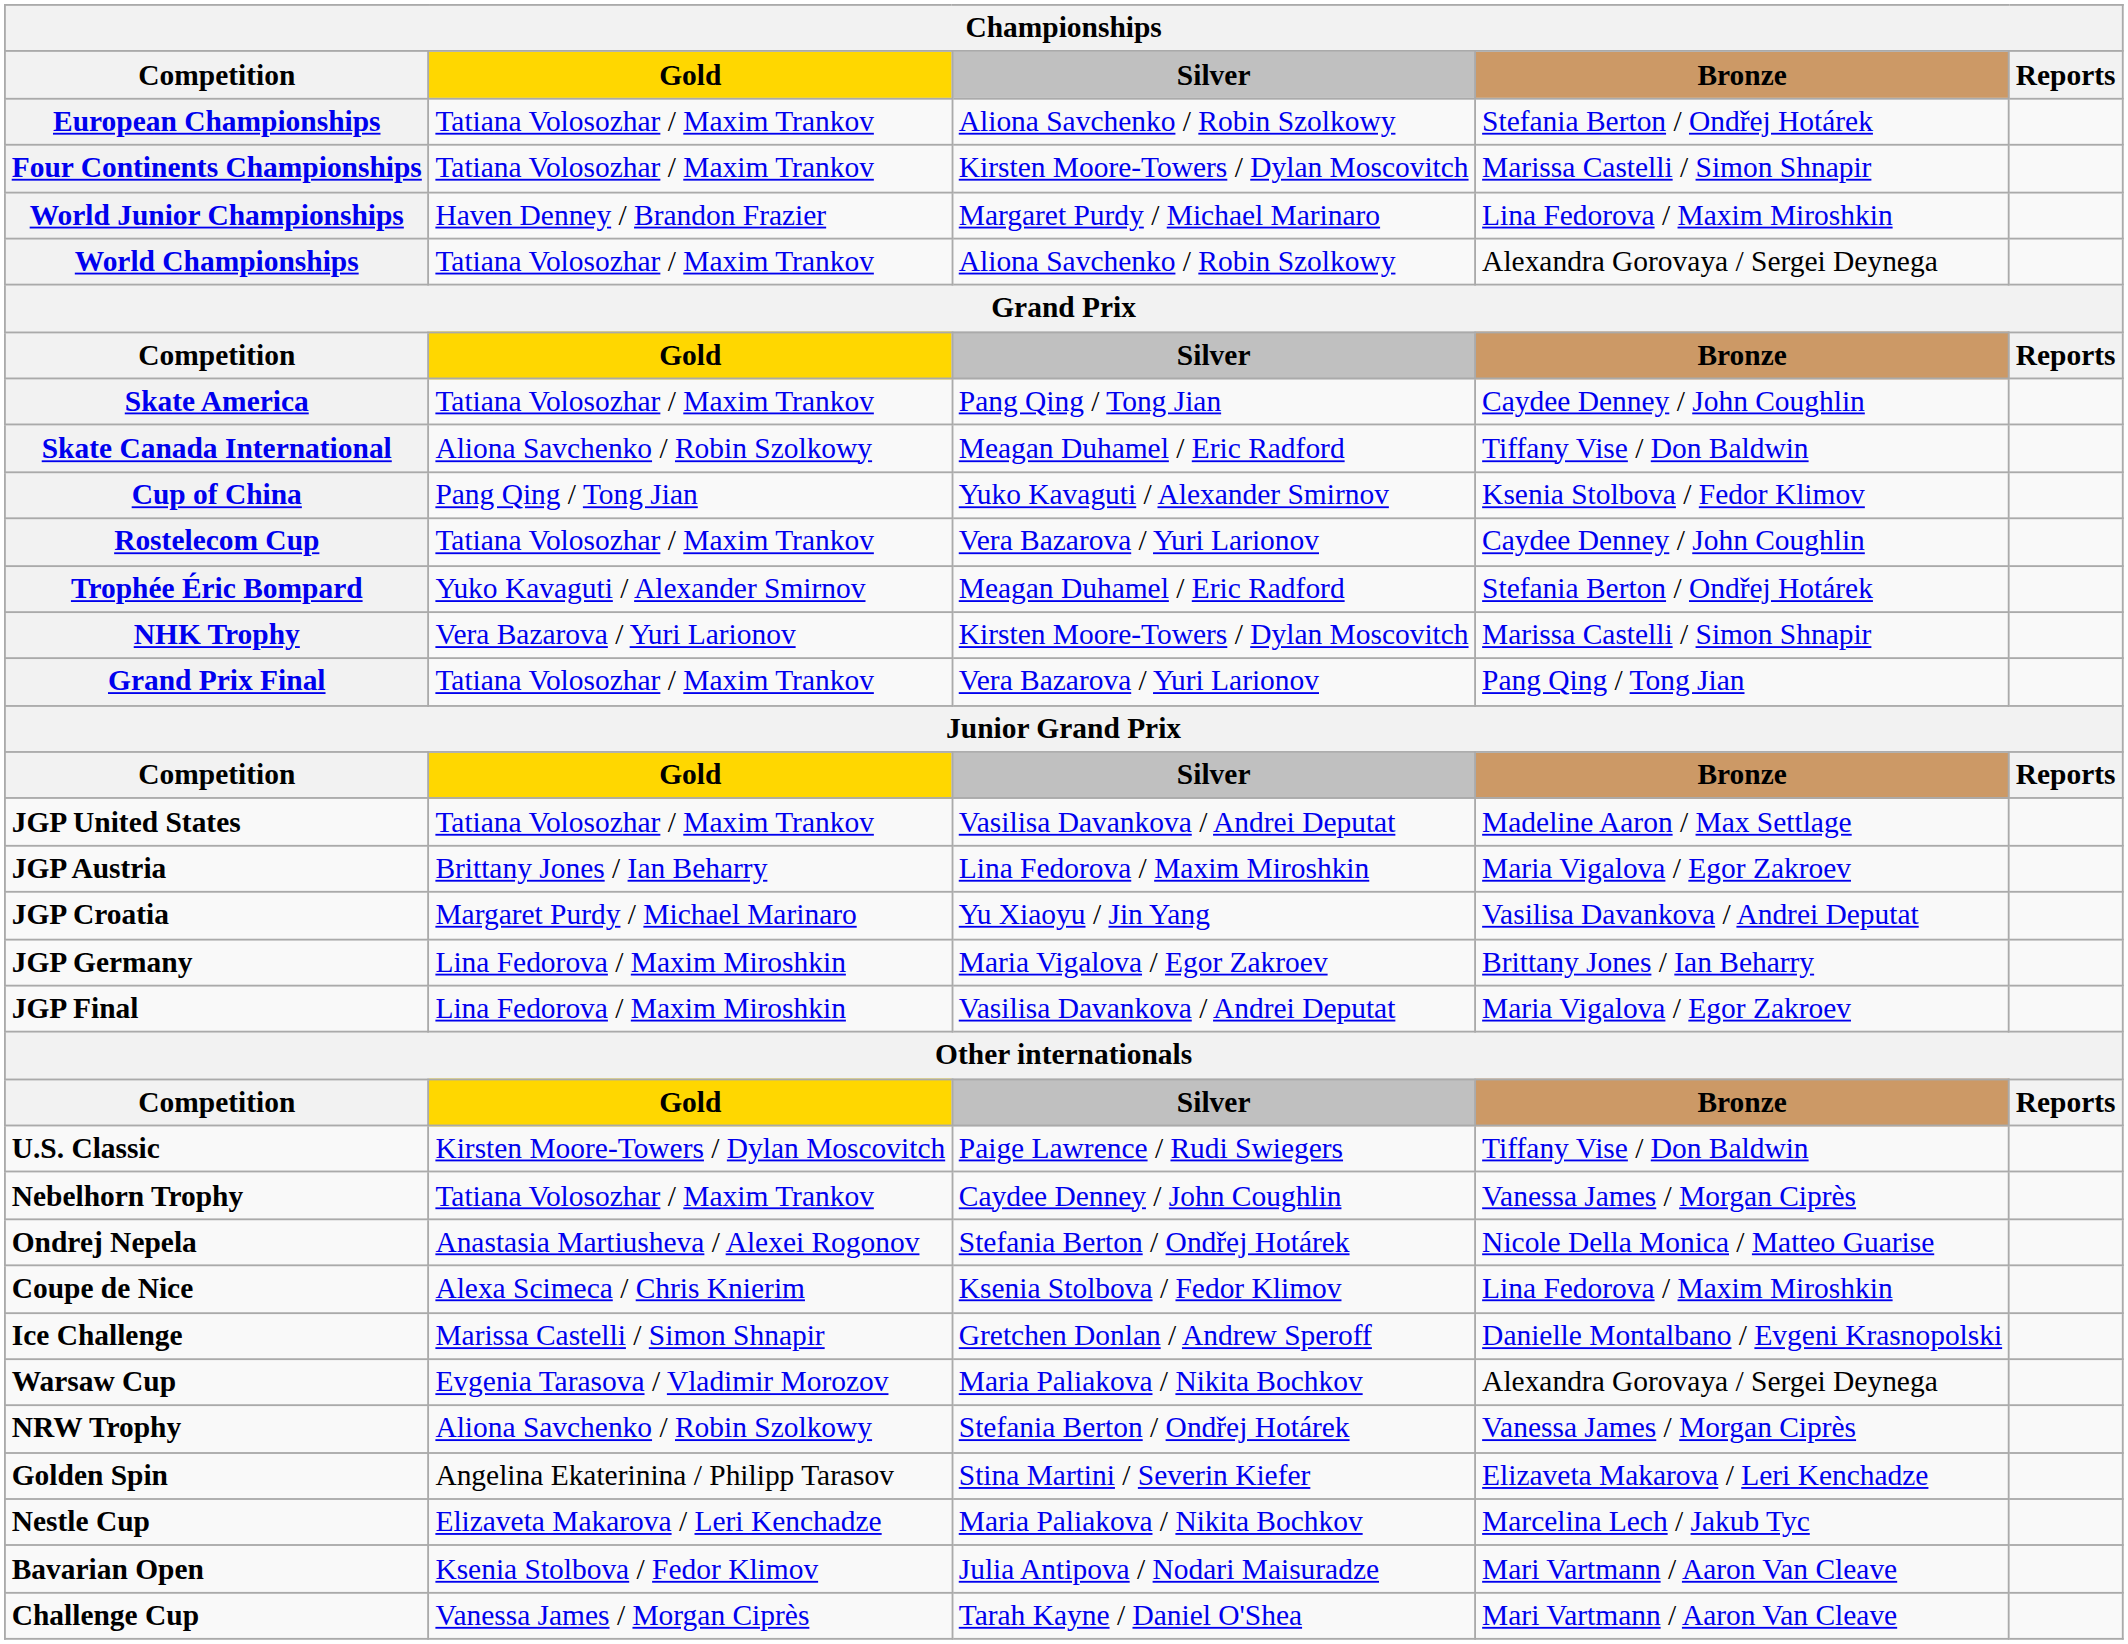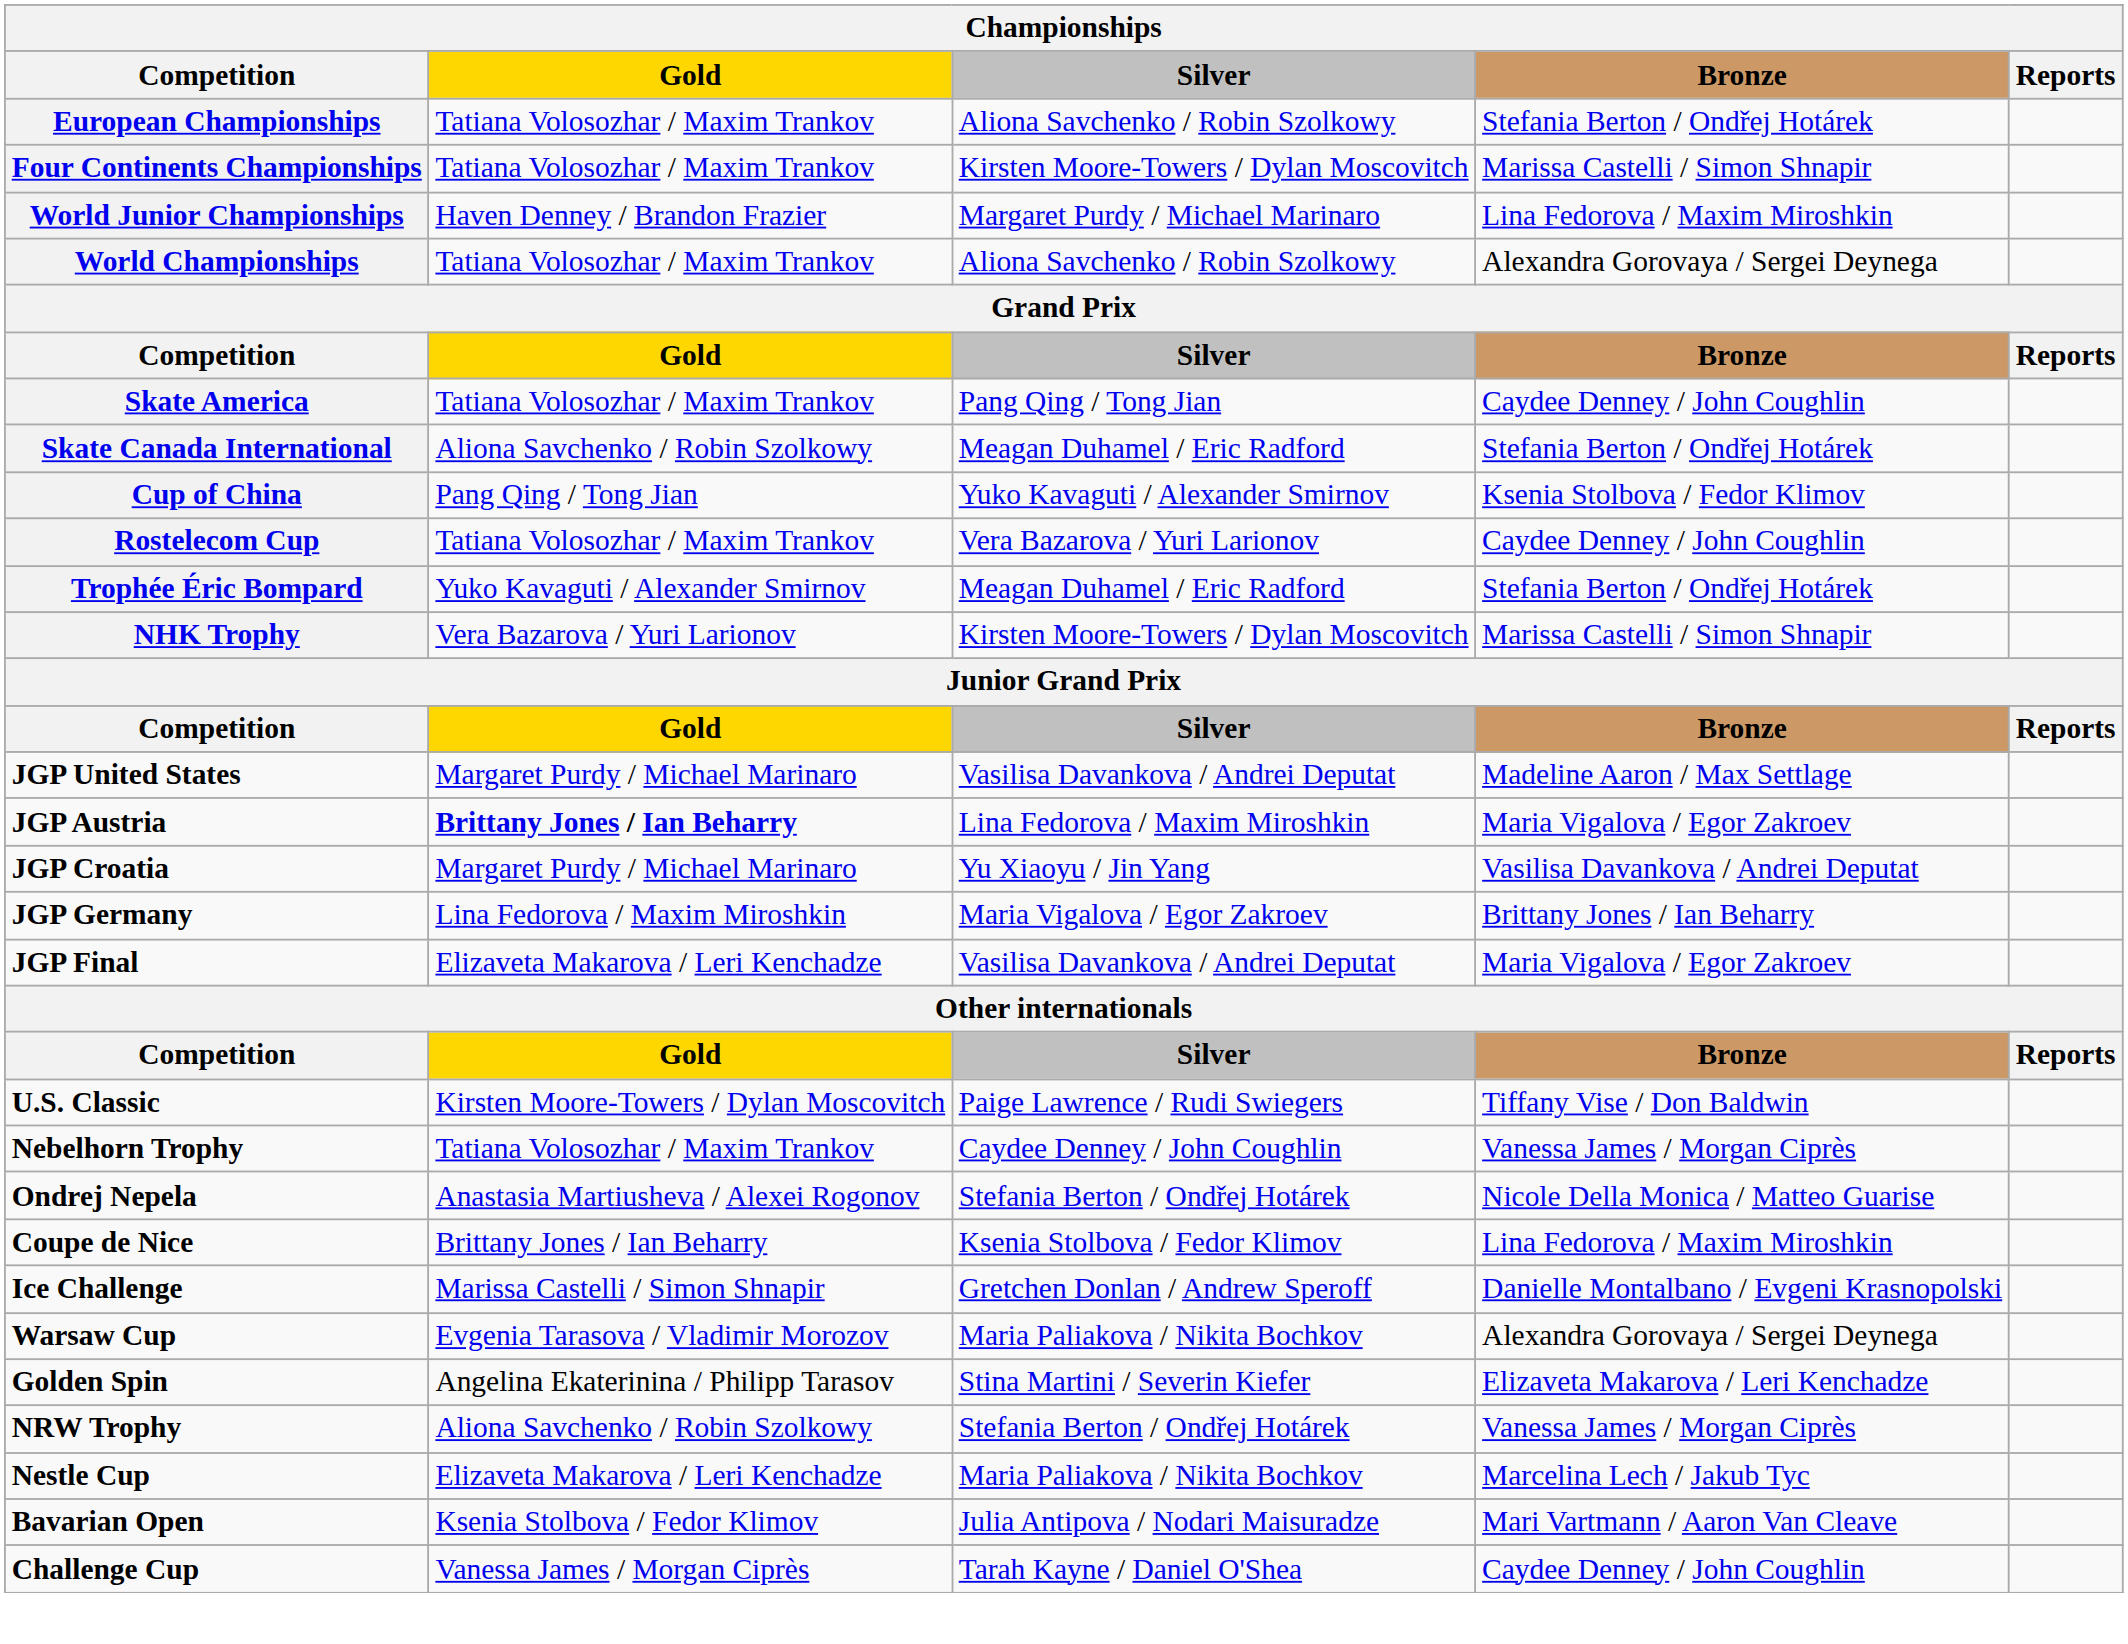 <table class="wikitable">
 <tr>
 <th colspan=5>Championships</th>
 </tr>
 <tr>
 <th>Competition</th>
 <td align=center bgcolor=gold><strong>Gold</strong></td>
 <td align=center bgcolor=silver><strong>Silver</strong></td>
 <td align=center bgcolor=cc9966><strong>Bronze</strong></td>
 <th>Reports</th>
 </tr>
 <tr>
 <th> <a href='#'>European Championships</a></th>
 <td> <a href='#'>Tatiana Volosozhar</a> / <a href='#'>Maxim Trankov</a></td>
 <td> <a href='#'>Aliona Savchenko</a> / <a href='#'>Robin Szolkowy</a></td>
 <td> <a href='#'>Stefania Berton</a> / <a href='#'>Ondřej Hotárek</a></td>
 <td></td>
 </tr>
 <tr>
 <th> <a href='#'>Four Continents Championships</a></th>
 <td> <a href='#'>Tatiana Volosozhar</a> / <a href='#'>Maxim Trankov</a></td>
 <td> <a href='#'>Kirsten Moore-Towers</a> / <a href='#'>Dylan Moscovitch</a></td>
 <td> <a href='#'>Marissa Castelli</a> / <a href='#'>Simon Shnapir</a></td>
 <td></td>
 </tr>
 <tr>
 <th> <a href='#'>World Junior Championships</a></th>
 <td> <a href='#'>Haven Denney</a> / <a href='#'>Brandon Frazier</a></td>
 <td> <a href='#'>Margaret Purdy</a> / <a href='#'>Michael Marinaro</a></td>
 <td> <a href='#'>Lina Fedorova</a> / <a href='#'>Maxim Miroshkin</a></td>
 <td></td>
 </tr>
 <tr>
 <th> <a href='#'>World Championships</a></th>
 <td> <a href='#'>Tatiana Volosozhar</a> / <a href='#'>Maxim Trankov</a></td>
 <td> <a href='#'>Aliona Savchenko</a> / <a href='#'>Robin Szolkowy</a></td>
 <td> Alexandra Gorovaya / Sergei Deynega</td>
 <td></td>
 </tr>
 <tr>
 <th colspan=5>Grand Prix</th>
 </tr>
 <tr>
 <th>Competition</th>
 <td align=center bgcolor=gold><strong>Gold</strong></td>
 <td align=center bgcolor=silver><strong>Silver</strong></td>
 <td align=center bgcolor=cc9966><strong>Bronze</strong></td>
 <th>Reports</th>
 </tr>
 <tr>
 <th> <a href='#'>Skate America</a></th>
 <td> <a href='#'>Tatiana Volosozhar</a> / <a href='#'>Maxim Trankov</a></td>
 <td> <a href='#'>Pang Qing</a> / <a href='#'>Tong Jian</a></td>
 <td> <a href='#'>Caydee Denney</a> / <a href='#'>John Coughlin</a></td>
 <td></td>
 </tr>
 <tr>
 <th> <a href='#'>Skate Canada International</a></th>
 <td> <a href='#'>Aliona Savchenko</a> / <a href='#'>Robin Szolkowy</a></td>
 <td> <a href='#'>Meagan Duhamel</a> / <a href='#'>Eric Radford</a></td>
-<td> <a href='#'>Tiffany Vise</a> / <a href='#'>Don Baldwin</a></td>
+<td> <a href='#'>Stefania Berton</a> / <a href='#'>Ondřej Hotárek</a></td>
 <td></td>
 </tr>
 <tr>
 <th> <a href='#'>Cup of China</a></th>
 <td> <a href='#'>Pang Qing</a> / <a href='#'>Tong Jian</a></td>
 <td> <a href='#'>Yuko Kavaguti</a> / <a href='#'>Alexander Smirnov</a></td>
 <td> <a href='#'>Ksenia Stolbova</a> / <a href='#'>Fedor Klimov</a></td>
 <td></td>
 </tr>
 <tr>
 <th> <a href='#'>Rostelecom Cup</a></th>
 <td> <a href='#'>Tatiana Volosozhar</a> / <a href='#'>Maxim Trankov</a></td>
 <td> <a href='#'>Vera Bazarova</a> / <a href='#'>Yuri Larionov</a></td>
 <td> <a href='#'>Caydee Denney</a> / <a href='#'>John Coughlin</a></td>
 <td></td>
 </tr>
 <tr>
 <th> <a href='#'>Trophée Éric Bompard</a></th>
 <td> <a href='#'>Yuko Kavaguti</a> / <a href='#'>Alexander Smirnov</a></td>
 <td> <a href='#'>Meagan Duhamel</a> / <a href='#'>Eric Radford</a></td>
 <td> <a href='#'>Stefania Berton</a> / <a href='#'>Ondřej Hotárek</a></td>
 <td></td>
 </tr>
 <tr>
 <th> <a href='#'>NHK Trophy</a></th>
 <td> <a href='#'>Vera Bazarova</a> / <a href='#'>Yuri Larionov</a></td>
 <td> <a href='#'>Kirsten Moore-Towers</a> / <a href='#'>Dylan Moscovitch</a></td>
 <td> <a href='#'>Marissa Castelli</a> / <a href='#'>Simon Shnapir</a></td>
 <td></td>
 </tr>
 <tr>
-<th> <a href='#'>Grand Prix Final</a></th>
-<td> <a href='#'>Tatiana Volosozhar</a> / <a href='#'>Maxim Trankov</a></td>
-<td> <a href='#'>Vera Bazarova</a> / <a href='#'>Yuri Larionov</a></td>
-<td> <a href='#'>Pang Qing</a> / <a href='#'>Tong Jian</a></td>
-<td></td>
-</tr>
-<tr>
 <th colspan=5>Junior Grand Prix</th>
 </tr>
 <tr>
 <th>Competition</th>
 <td align=center bgcolor=gold><strong>Gold</strong></td>
 <td align=center bgcolor=silver><strong>Silver</strong></td>
 <td align=center bgcolor=cc9966><strong>Bronze</strong></td>
 <th>Reports</th>
 </tr>
 <tr>
 <td><strong>JGP United States</strong></td>
-<td> <a href='#'>Tatiana Volosozhar</a> / <a href='#'>Maxim Trankov</a></td>
+<td> <a href='#'>Margaret Purdy</a> / <a href='#'>Michael Marinaro</a></td>
 <td> <a href='#'>Vasilisa Davankova</a> / <a href='#'>Andrei Deputat</a></td>
 <td> <a href='#'>Madeline Aaron</a> / <a href='#'>Max Settlage</a></td>
 <td></td>
 </tr>
 <tr>
 <td><strong>JGP Austria</strong></td>
-<td> <a href='#'>Brittany Jones</a> / <a href='#'>Ian Beharry</a></td>
+<td><strong> <a href='#'>Brittany Jones</a> / <a href='#'>Ian Beharry</a></strong></td>
 <td> <a href='#'>Lina Fedorova</a> / <a href='#'>Maxim Miroshkin</a></td>
 <td> <a href='#'>Maria Vigalova</a> / <a href='#'>Egor Zakroev</a></td>
 <td></td>
 </tr>
 <tr>
 <td><strong>JGP Croatia</strong></td>
 <td> <a href='#'>Margaret Purdy</a> / <a href='#'>Michael Marinaro</a></td>
 <td> <a href='#'>Yu Xiaoyu</a> / <a href='#'>Jin Yang</a></td>
 <td> <a href='#'>Vasilisa Davankova</a> / <a href='#'>Andrei Deputat</a></td>
 <td></td>
 </tr>
 <tr>
 <td><strong>JGP Germany</strong></td>
 <td> <a href='#'>Lina Fedorova</a> / <a href='#'>Maxim Miroshkin</a></td>
 <td> <a href='#'>Maria Vigalova</a> / <a href='#'>Egor Zakroev</a></td>
 <td> <a href='#'>Brittany Jones</a> / <a href='#'>Ian Beharry</a></td>
 <td></td>
 </tr>
 <tr>
 <td><strong>JGP Final</strong></td>
-<td> <a href='#'>Lina Fedorova</a> / <a href='#'>Maxim Miroshkin</a></td>
+<td> <a href='#'>Elizaveta Makarova</a> / <a href='#'>Leri Kenchadze</a></td>
 <td> <a href='#'>Vasilisa Davankova</a> / <a href='#'>Andrei Deputat</a></td>
 <td> <a href='#'>Maria Vigalova</a> / <a href='#'>Egor Zakroev</a></td>
 <td></td>
 </tr>
 <tr>
 <th colspan=5>Other internationals</th>
 </tr>
 <tr>
 <th>Competition</th>
 <td align=center bgcolor=gold><strong>Gold</strong></td>
 <td align=center bgcolor=silver><strong>Silver</strong></td>
 <td align=center bgcolor=cc9966><strong>Bronze</strong></td>
 <th>Reports</th>
 </tr>
 <tr>
 <td><strong>U.S. Classic</strong></td>
 <td> <a href='#'>Kirsten Moore-Towers</a> / <a href='#'>Dylan Moscovitch</a></td>
 <td> <a href='#'>Paige Lawrence</a> / <a href='#'>Rudi Swiegers</a></td>
 <td> <a href='#'>Tiffany Vise</a> / <a href='#'>Don Baldwin</a></td>
 <td></td>
 </tr>
 <tr>
 <td><strong>Nebelhorn Trophy</strong></td>
 <td> <a href='#'>Tatiana Volosozhar</a> / <a href='#'>Maxim Trankov</a></td>
 <td> <a href='#'>Caydee Denney</a> / <a href='#'>John Coughlin</a></td>
 <td> <a href='#'>Vanessa James</a> / <a href='#'>Morgan Ciprès</a></td>
 <td></td>
 </tr>
 <tr>
 <td><strong>Ondrej Nepela</strong></td>
 <td> <a href='#'>Anastasia Martiusheva</a> / <a href='#'>Alexei Rogonov</a></td>
 <td> <a href='#'>Stefania Berton</a> / <a href='#'>Ondřej Hotárek</a></td>
 <td> <a href='#'>Nicole Della Monica</a> / <a href='#'>Matteo Guarise</a></td>
 <td></td>
 </tr>
 <tr>
 <td><strong>Coupe de Nice</strong></td>
-<td> <a href='#'>Alexa Scimeca</a> / <a href='#'>Chris Knierim</a></td>
+<td> <a href='#'>Brittany Jones</a> / <a href='#'>Ian Beharry</a></td>
 <td> <a href='#'>Ksenia Stolbova</a> / <a href='#'>Fedor Klimov</a></td>
 <td> <a href='#'>Lina Fedorova</a> / <a href='#'>Maxim Miroshkin</a></td>
 <td></td>
 </tr>
 <tr>
 <td><strong>Ice Challenge</strong></td>
 <td> <a href='#'>Marissa Castelli</a> / <a href='#'>Simon Shnapir</a></td>
 <td> <a href='#'>Gretchen Donlan</a> / <a href='#'>Andrew Speroff</a></td>
 <td> <a href='#'>Danielle Montalbano</a> / <a href='#'>Evgeni Krasnopolski</a></td>
 <td></td>
 </tr>
 <tr>
 <td><strong>Warsaw Cup</strong></td>
 <td> <a href='#'>Evgenia Tarasova</a> / <a href='#'>Vladimir Morozov</a></td>
 <td> <a href='#'>Maria Paliakova</a> / <a href='#'>Nikita Bochkov</a></td>
 <td> Alexandra Gorovaya / Sergei Deynega</td>
 <td></td>
 </tr>
 <tr>
+<td><strong>Golden Spin</strong></td>
+<td> Angelina Ekaterinina / Philipp Tarasov</td>
+<td> <a href='#'>Stina Martini</a> / <a href='#'>Severin Kiefer</a></td>
+<td> <a href='#'>Elizaveta Makarova</a> / <a href='#'>Leri Kenchadze</a></td>
+<td></td>
+</tr>
+<tr>
 <td><strong>NRW Trophy</strong></td>
 <td> <a href='#'>Aliona Savchenko</a> / <a href='#'>Robin Szolkowy</a></td>
 <td> <a href='#'>Stefania Berton</a> / <a href='#'>Ondřej Hotárek</a></td>
 <td> <a href='#'>Vanessa James</a> / <a href='#'>Morgan Ciprès</a></td>
-<td></td>
-</tr>
-<tr>
-<td><strong>Golden Spin</strong></td>
-<td> Angelina Ekaterinina / Philipp Tarasov</td>
-<td> <a href='#'>Stina Martini</a> / <a href='#'>Severin Kiefer</a></td>
-<td> <a href='#'>Elizaveta Makarova</a> / <a href='#'>Leri Kenchadze</a></td>
 <td></td>
 </tr>
 <tr>
 <td><strong>Nestle Cup</strong></td>
 <td> <a href='#'>Elizaveta Makarova</a> / <a href='#'>Leri Kenchadze</a></td>
 <td> <a href='#'>Maria Paliakova</a> / <a href='#'>Nikita Bochkov</a></td>
 <td> <a href='#'>Marcelina Lech</a> / <a href='#'>Jakub Tyc</a></td>
 <td></td>
 </tr>
 <tr>
 <td><strong>Bavarian Open</strong></td>
 <td> <a href='#'>Ksenia Stolbova</a> / <a href='#'>Fedor Klimov</a></td>
 <td> <a href='#'>Julia Antipova</a> / <a href='#'>Nodari Maisuradze</a></td>
 <td> <a href='#'>Mari Vartmann</a> / <a href='#'>Aaron Van Cleave</a></td>
 <td></td>
 </tr>
 <tr>
 <td><strong>Challenge Cup</strong></td>
 <td> <a href='#'>Vanessa James</a> / <a href='#'>Morgan Ciprès</a></td>
 <td> <a href='#'>Tarah Kayne</a> / <a href='#'>Daniel O'Shea</a></td>
-<td> <a href='#'>Mari Vartmann</a> / <a href='#'>Aaron Van Cleave</a></td>
+<td> <a href='#'>Caydee Denney</a> / <a href='#'>John Coughlin</a></td>
 <td></td>
 </tr>
 </table>
